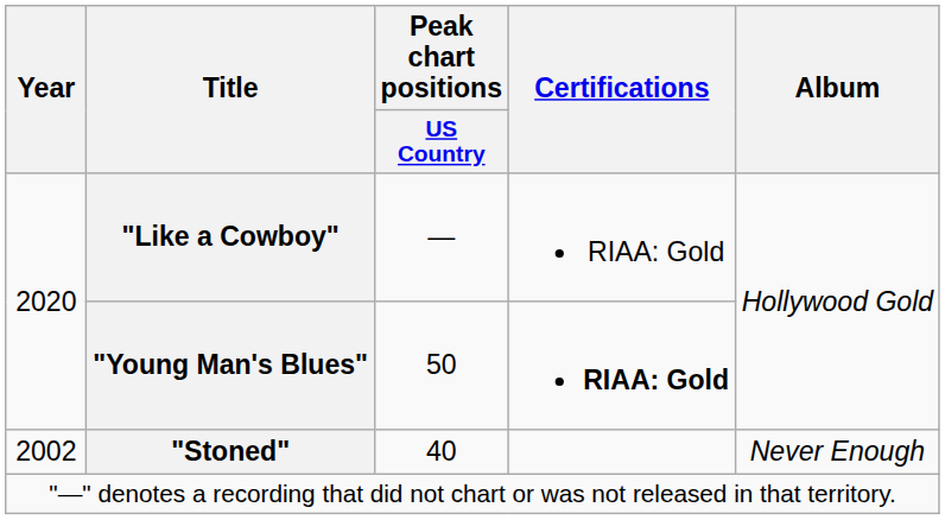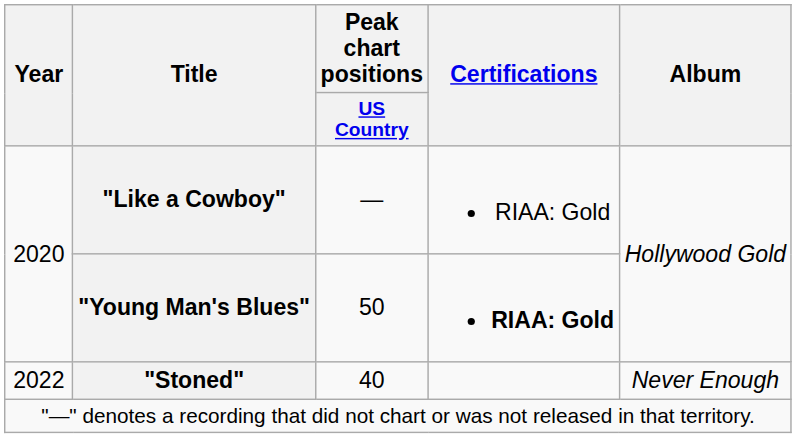 <table class="wikitable plainrowheaders" style="text-align:center;">
 <tr>
 <th scope="col" rowspan="2" style="width:2.5em;">Year</th>
 <th scope="col" rowspan="2">Title</th>
 <th colspan="1">Peak chart positions</th>
 <th rowspan="2"><a href='#'>Certifications</a></th>
 <th rowspan="2" scope="col">Album</th>
 </tr>
 <tr style="font-size:smaller;">
 <th style="width:4em;"><a href='#'>US Country</a><br></th>
 </tr>
 <tr>
 <td rowspan="2">2020</td>
 <th scope="row">"Like a Cowboy"</th>
 <td>—</td>
 <td><br><ul><li>RIAA: Gold</li></ul></td>
 <td rowspan="2"><em>Hollywood Gold</em></td>
 </tr>
 <tr>
 <th scope="row">"Young Man's Blues"</th>
 <td>50</td>
 <td><strong><br><ul><li>RIAA: Gold</li></ul></strong></td>
 </tr>
 <tr>
-<td>2002</td>
+<td>2022</td>
 <th scope="row">"Stoned"</th>
 <td>40</td>
 <td></td>
 <td><em>Never Enough</em></td>
 </tr>
 <tr>
 <td colspan="12" style="font-size:90%">"—" denotes a recording that did not chart or was not released in that territory.</td>
 </tr>
 </table>
